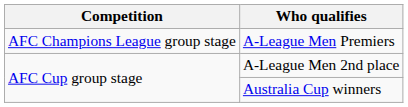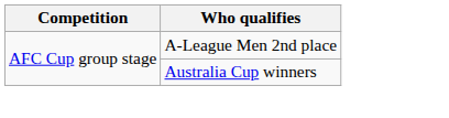 <table class="wikitable">
 <tr>
 <th>Competition</th>
 <th>Who qualifies</th>
-</tr>
-<tr>
-<td><a href='#'>AFC Champions League</a> group stage</td>
-<td><a href='#'>A-League Men</a> Premiers</td>
 </tr>
 <tr>
 <td rowspan="2"><a href='#'>AFC Cup</a> group stage</td>
 <td>A-League Men 2nd place</td>
 </tr>
 <tr>
 <td><a href='#'>Australia Cup</a> winners</td>
 </tr>
 </table>
